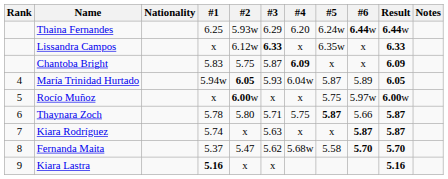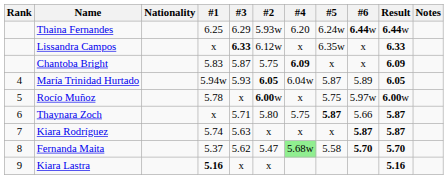 <table class="wikitable sortable" style="text-align:center">
 <tr>
 <th>Rank</th>
 <th>Name</th>
 <th>Nationality</th>
 <th>#1</th>
+<th>#3</th>
 <th>#2</th>
-<th>#3</th>
 <th>#4</th>
 <th>#5</th>
 <th>#6</th>
 <th>Result</th>
 <th>Notes</th>
 </tr>
 <tr>
 <td></td>
 <td align=left><a href='#'>Thaina Fernandes</a></td>
 <td align=left></td>
 <td>6.25</td>
+<td>6.29</td>
 <td>5.93w</td>
-<td>6.29</td>
 <td>6.20</td>
 <td>6.24w</td>
 <td><strong>6.44</strong>w</td>
 <td><strong>6.44</strong>w</td>
 <td></td>
 </tr>
 <tr>
 <td></td>
 <td align=left><a href='#'>Lissandra Campos</a></td>
 <td align=left></td>
 <td>x</td>
+<td><strong>6.33</strong></td>
 <td>6.12w</td>
-<td><strong>6.33</strong></td>
 <td>x</td>
 <td>6.35w</td>
 <td>x</td>
 <td><strong>6.33</strong></td>
 <td></td>
 </tr>
 <tr>
 <td></td>
 <td align=left><a href='#'>Chantoba Bright</a></td>
 <td align=left></td>
 <td>5.83</td>
+<td>5.87</td>
 <td>5.75</td>
-<td>5.87</td>
 <td><strong>6.09</strong></td>
 <td>x</td>
 <td>x</td>
 <td><strong>6.09</strong></td>
 <td></td>
 </tr>
 <tr>
 <td>4</td>
 <td align=left><a href='#'>María Trinidad Hurtado</a></td>
 <td align=left></td>
 <td>5.94w</td>
+<td>5.93</td>
 <td><strong>6.05</strong></td>
-<td>5.93</td>
 <td>6.04w</td>
 <td>5.87</td>
 <td>5.89</td>
 <td><strong>6.05</strong></td>
 <td></td>
 </tr>
 <tr>
 <td>5</td>
 <td align=left><a href='#'>Rocío Muñoz</a></td>
 <td align=left></td>
+<td>5.78</td>
 <td>x</td>
 <td><strong>6.00</strong>w</td>
-<td>x</td>
 <td>x</td>
 <td>5.75</td>
 <td>5.97w</td>
 <td><strong>6.00</strong>w</td>
 <td></td>
 </tr>
 <tr>
 <td>6</td>
 <td align=left><a href='#'>Thaynara Zoch</a></td>
 <td align=left></td>
-<td>5.78</td>
+<td>x</td>
+<td>5.71</td>
 <td>5.80</td>
-<td>5.71</td>
 <td>5.75</td>
 <td><strong>5.87</strong></td>
 <td>5.66</td>
 <td><strong>5.87</strong></td>
 <td></td>
 </tr>
 <tr>
 <td>7</td>
 <td align=left><a href='#'>Kiara Rodríguez</a></td>
 <td align=left></td>
 <td>5.74</td>
+<td>5.63</td>
 <td>x</td>
-<td>5.63</td>
 <td>x</td>
 <td>x</td>
 <td><strong>5.87</strong></td>
 <td><strong>5.87</strong></td>
 <td></td>
 </tr>
 <tr>
 <td>8</td>
 <td align=left><a href='#'>Fernanda Maita</a></td>
 <td align=left></td>
 <td>5.37</td>
+<td>5.62</td>
 <td>5.47</td>
-<td>5.62</td>
-<td>5.68w</td>
+<td style="background: lightgreen;">5.68w</td>
 <td>5.58</td>
 <td><strong>5.70</strong></td>
 <td><strong>5.70</strong></td>
 <td></td>
 </tr>
 <tr>
 <td>9</td>
 <td align=left><a href='#'>Kiara Lastra</a></td>
 <td align=left></td>
 <td><strong>5.16</strong></td>
 <td>x</td>
 <td>x</td>
 <td></td>
 <td></td>
 <td></td>
 <td><strong>5.16</strong></td>
 <td></td>
 </tr>
 </table>
